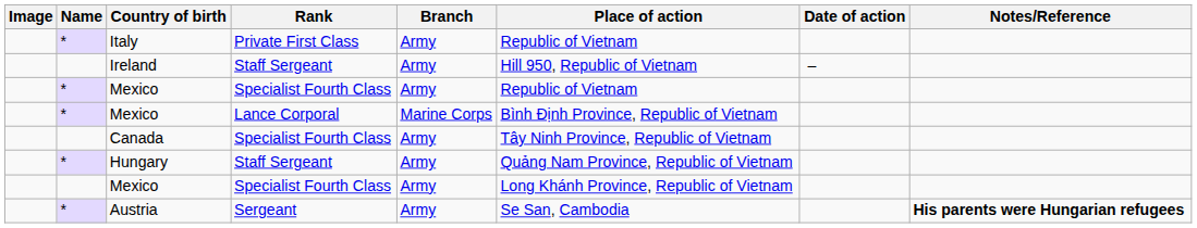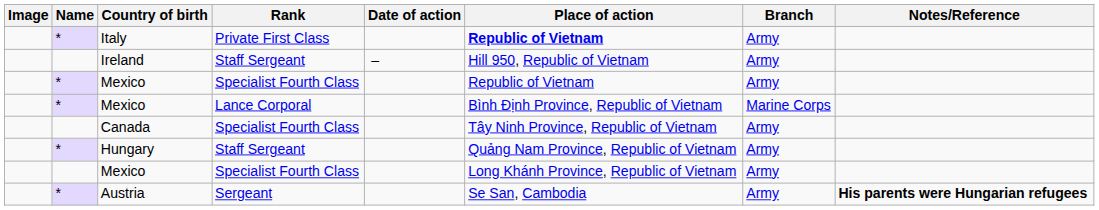 <table class="wikitable sortable" style="width:98%;">
 <tr>
 <th class="unsortable">Image</th>
 <th>Name</th>
 <th>Country of birth</th>
 <th>Rank</th>
+<th>Date of action</th>
+<th>Place of action</th>
 <th>Branch</th>
-<th>Place of action</th>
-<th>Date of action</th>
 <th class="unsortable">Notes/Reference</th>
 </tr>
 <tr>
 <td></td>
 <td style="background:#e3d9ff;">*</td>
 <td>Italy</td>
 <td><a href='#'>Private First Class</a></td>
+<td></td>
+<td><strong><a href='#'>Republic of Vietnam</a></strong></td>
 <td><a href='#'>Army</a></td>
-<td><a href='#'>Republic of Vietnam</a></td>
-<td></td>
 <td></td>
 </tr>
 <tr>
 <td></td>
 <td></td>
 <td>Ireland</td>
 <td><a href='#'>Staff Sergeant</a></td>
+<td> – </td>
+<td><a href='#'>Hill 950</a>, <a href='#'>Republic of Vietnam</a></td>
 <td><a href='#'>Army</a></td>
-<td><a href='#'>Hill 950</a>, <a href='#'>Republic of Vietnam</a></td>
-<td> – </td>
 <td></td>
 </tr>
 <tr>
 <td></td>
 <td style="background:#e3d9ff;">*</td>
 <td>Mexico</td>
 <td><a href='#'>Specialist Fourth Class</a></td>
+<td></td>
+<td><a href='#'>Republic of Vietnam</a></td>
 <td><a href='#'>Army</a></td>
-<td><a href='#'>Republic of Vietnam</a></td>
-<td></td>
 <td></td>
 </tr>
 <tr>
 <td></td>
 <td style="background:#e3d9ff;">*</td>
 <td>Mexico</td>
 <td><a href='#'>Lance Corporal</a></td>
+<td></td>
+<td><a href='#'>Bình Định Province</a>, <a href='#'>Republic of Vietnam</a></td>
 <td><a href='#'>Marine Corps</a></td>
-<td><a href='#'>Bình Định Province</a>, <a href='#'>Republic of Vietnam</a></td>
-<td></td>
 <td></td>
 </tr>
 <tr>
 <td></td>
 <td></td>
 <td>Canada</td>
 <td><a href='#'>Specialist Fourth Class</a></td>
+<td></td>
+<td><a href='#'>Tây Ninh Province</a>, <a href='#'>Republic of Vietnam</a></td>
 <td><a href='#'>Army</a></td>
-<td><a href='#'>Tây Ninh Province</a>, <a href='#'>Republic of Vietnam</a></td>
-<td></td>
 <td></td>
 </tr>
 <tr>
 <td></td>
 <td style="background:#e3d9ff;">*</td>
 <td>Hungary</td>
 <td><a href='#'>Staff Sergeant</a></td>
+<td></td>
+<td><a href='#'>Quảng Nam Province</a>, <a href='#'>Republic of Vietnam</a></td>
 <td><a href='#'>Army</a></td>
-<td><a href='#'>Quảng Nam Province</a>, <a href='#'>Republic of Vietnam</a></td>
-<td></td>
 <td></td>
 </tr>
 <tr>
 <td></td>
 <td></td>
 <td>Mexico</td>
 <td><a href='#'>Specialist Fourth Class</a></td>
+<td></td>
+<td><a href='#'>Long Khánh Province</a>, <a href='#'>Republic of Vietnam</a></td>
 <td><a href='#'>Army</a></td>
-<td><a href='#'>Long Khánh Province</a>, <a href='#'>Republic of Vietnam</a></td>
-<td></td>
 <td></td>
 </tr>
 <tr>
 <td></td>
 <td style="background:#e3d9ff;">*</td>
 <td>Austria</td>
 <td><a href='#'>Sergeant</a></td>
+<td></td>
+<td><a href='#'>Se San</a>, <a href='#'>Cambodia</a></td>
 <td><a href='#'>Army</a></td>
-<td><a href='#'>Se San</a>, <a href='#'>Cambodia</a></td>
-<td></td>
 <td><strong>His parents were Hungarian refugees</strong></td>
 </tr>
 </table>
